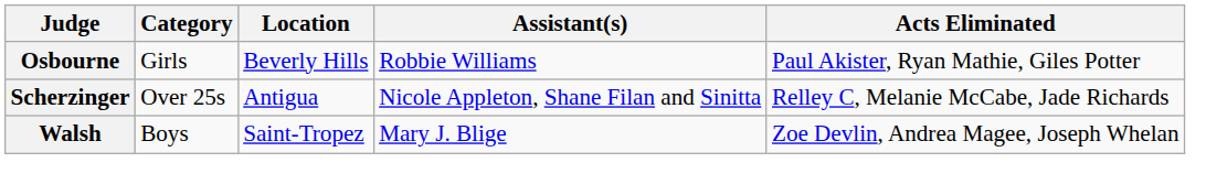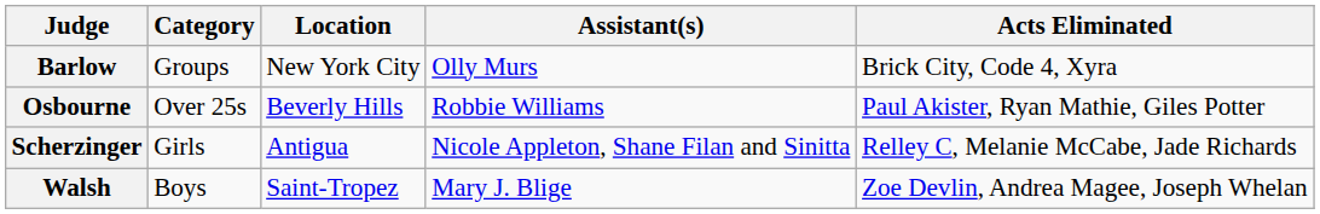 <table class="wikitable plainrowheaders">
 <tr>
 <th>Judge</th>
 <th>Category</th>
 <th>Location</th>
 <th>Assistant(s)</th>
 <th>Acts Eliminated</th>
 </tr>
 <tr>
+<th scope="row">Barlow</th>
+<td>Groups</td>
+<td>New York City</td>
+<td><a href='#'>Olly Murs</a></td>
+<td>Brick City, Code 4, Xyra</td>
+</tr>
+<tr>
 <th scope="row">Osbourne</th>
-<td>Girls</td>
+<td>Over 25s</td>
 <td><a href='#'>Beverly Hills</a></td>
 <td><a href='#'>Robbie Williams</a></td>
 <td><a href='#'>Paul Akister</a>, Ryan Mathie, Giles Potter</td>
 </tr>
 <tr>
 <th scope="row">Scherzinger</th>
-<td>Over 25s</td>
+<td>Girls</td>
 <td><a href='#'>Antigua</a></td>
 <td><a href='#'>Nicole Appleton</a>, <a href='#'>Shane Filan</a> and <a href='#'>Sinitta</a></td>
 <td><a href='#'>Relley C</a>, Melanie McCabe, Jade Richards</td>
 </tr>
 <tr>
 <th scope="row">Walsh</th>
 <td>Boys</td>
 <td><a href='#'>Saint-Tropez</a></td>
 <td><a href='#'>Mary J. Blige</a></td>
 <td><a href='#'>Zoe Devlin</a>, Andrea Magee, Joseph Whelan</td>
 </tr>
 </table>
